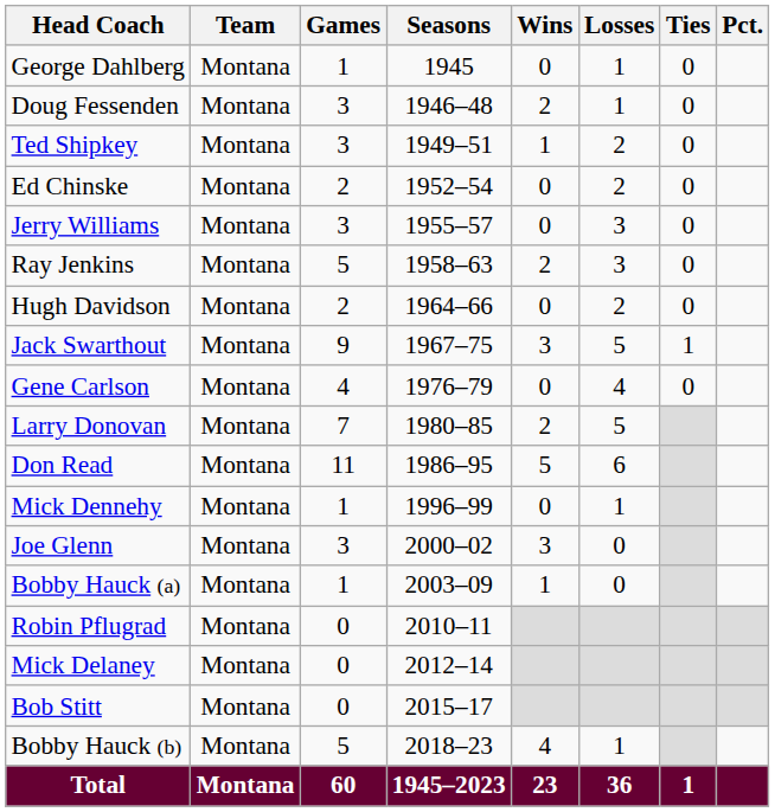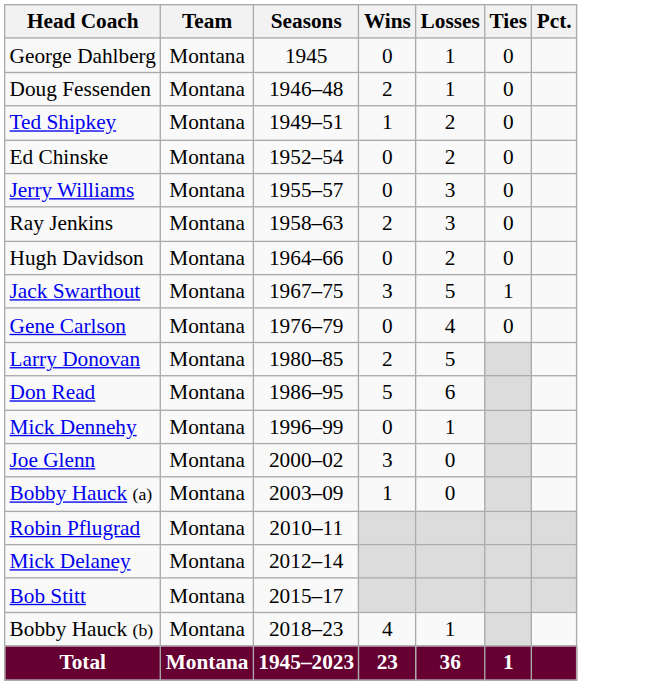 <table class="sortable wikitable" style="text-align:center">
 <tr>
 <th>Head Coach</th>
 <th>Team</th>
-<th>Games</th>
 <th>Seasons</th>
 <th>Wins</th>
 <th>Losses</th>
 <th>Ties</th>
 <th>Pct.</th>
 </tr>
 <tr>
 <td align=left>George Dahlberg</td>
 <td>Montana</td>
-<td>1</td>
 <td>1945</td>
 <td>0</td>
 <td>1</td>
 <td>0</td>
 <td></td>
 </tr>
 <tr>
 <td align=left>Doug Fessenden</td>
 <td>Montana</td>
-<td>3</td>
 <td>1946–48</td>
 <td>2</td>
 <td>1</td>
 <td>0</td>
 <td></td>
 </tr>
 <tr>
 <td align=left><a href='#'>Ted Shipkey</a></td>
 <td>Montana</td>
-<td>3</td>
 <td>1949–51</td>
 <td>1</td>
 <td>2</td>
 <td>0</td>
 <td></td>
 </tr>
 <tr>
 <td align=left>Ed Chinske</td>
 <td>Montana</td>
-<td>2</td>
 <td>1952–54</td>
 <td>0</td>
 <td>2</td>
 <td>0</td>
 <td></td>
 </tr>
 <tr>
 <td align=left><a href='#'>Jerry Williams</a></td>
 <td>Montana</td>
-<td>3</td>
 <td>1955–57</td>
 <td>0</td>
 <td>3</td>
 <td>0</td>
 <td></td>
 </tr>
 <tr>
 <td align=left>Ray Jenkins</td>
 <td>Montana</td>
-<td>5</td>
 <td>1958–63</td>
 <td>2</td>
 <td>3</td>
 <td>0</td>
 <td></td>
 </tr>
 <tr>
 <td align=left>Hugh Davidson</td>
 <td>Montana</td>
-<td>2</td>
 <td>1964–66</td>
 <td>0</td>
 <td>2</td>
 <td>0</td>
 <td></td>
 </tr>
 <tr>
 <td align=left><a href='#'>Jack Swarthout</a></td>
 <td>Montana</td>
-<td>9</td>
 <td>1967–75</td>
 <td>3</td>
 <td>5</td>
 <td>1</td>
 <td></td>
 </tr>
 <tr>
 <td align=left><a href='#'>Gene Carlson</a></td>
 <td>Montana</td>
-<td>4</td>
 <td>1976–79</td>
 <td>0</td>
 <td>4</td>
 <td>0</td>
 <td></td>
 </tr>
 <tr>
 <td align=left><a href='#'>Larry Donovan</a></td>
 <td>Montana</td>
-<td>7</td>
 <td>1980–85</td>
 <td>2</td>
 <td>5</td>
 <td style="background:#DCDCDC;"> </td>
 <td></td>
 </tr>
 <tr>
 <td align=left><a href='#'>Don Read</a></td>
 <td>Montana</td>
-<td>11</td>
 <td>1986–95</td>
 <td>5</td>
 <td>6</td>
 <td style="background:#DCDCDC;"> </td>
 <td></td>
 </tr>
 <tr>
 <td align=left><a href='#'>Mick Dennehy</a></td>
 <td>Montana</td>
-<td>1</td>
 <td>1996–99</td>
 <td>0</td>
 <td>1</td>
 <td style="background:#DCDCDC;"> </td>
 <td></td>
 </tr>
 <tr>
 <td align=left><a href='#'>Joe Glenn</a></td>
 <td>Montana</td>
-<td>3</td>
 <td>2000–02</td>
 <td>3</td>
 <td>0</td>
 <td style="background:#DCDCDC;"> </td>
 <td> </td>
 </tr>
 <tr>
 <td align=left><a href='#'>Bobby Hauck</a> <small>(a)</small></td>
 <td>Montana</td>
-<td>1</td>
 <td>2003–09</td>
 <td>1</td>
 <td>0</td>
 <td style="background:#DCDCDC;"> </td>
 <td> </td>
 </tr>
 <tr>
 <td align=left><a href='#'>Robin Pflugrad</a></td>
 <td>Montana</td>
-<td>0</td>
 <td>2010–11</td>
 <td style="background:#DCDCDC;"> </td>
 <td style="background:#DCDCDC;"> </td>
 <td style="background:#DCDCDC;"> </td>
 <td style="background:#DCDCDC;"> </td>
 </tr>
 <tr>
 <td align=left><a href='#'>Mick Delaney</a></td>
 <td>Montana</td>
-<td>0</td>
 <td>2012–14</td>
 <td style="background:#DCDCDC;"> </td>
 <td style="background:#DCDCDC;"> </td>
 <td style="background:#DCDCDC;"> </td>
 <td style="background:#DCDCDC;"> </td>
 </tr>
 <tr>
 <td align=left><a href='#'>Bob Stitt</a></td>
 <td>Montana</td>
-<td>0</td>
 <td>2015–17</td>
 <td style="background:#DCDCDC;"> </td>
 <td style="background:#DCDCDC;"> </td>
 <td style="background:#DCDCDC;"> </td>
 <td style="background:#DCDCDC;"> </td>
 </tr>
 <tr>
 <td align=left>Bobby Hauck <small>(b)</small></td>
 <td>Montana</td>
-<td>5</td>
 <td>2018–23</td>
 <td>4</td>
 <td>1</td>
 <td style="background:#DCDCDC;"> </td>
 <td></td>
 </tr>
 <tr style="background:#660033;color:white;">
 <td><strong>Total</strong></td>
 <td><strong>Montana</strong></td>
-<td><strong>60</strong></td>
 <td><strong>1945–2023</strong></td>
 <td><strong>23</strong></td>
 <td><strong>36</strong></td>
 <td><strong>1</strong></td>
 <td><strong></strong></td>
 </tr>
 </table>
